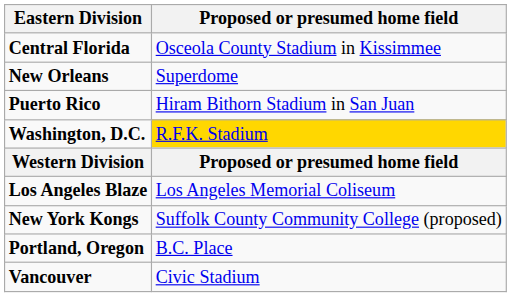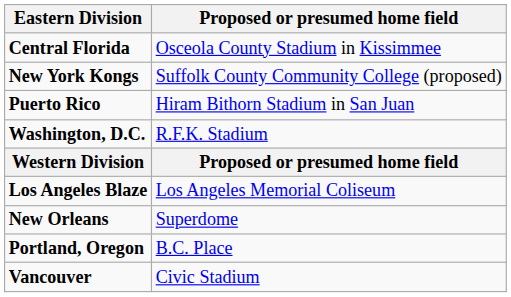 <table class="wikitable">
 <tr>
 <th>Eastern Division</th>
 <th>Proposed or presumed home field</th>
 </tr>
 <tr>
 <td><strong>Central Florida</strong></td>
 <td><a href='#'>Osceola County Stadium</a> in <a href='#'>Kissimmee</a></td>
 </tr>
 <tr>
-<td><strong>New Orleans</strong></td>
-<td><a href='#'>Superdome</a></td>
+<td><strong>New York Kongs</strong></td>
+<td><a href='#'>Suffolk County Community College</a> (proposed)</td>
 </tr>
 <tr>
 <td><strong>Puerto Rico</strong></td>
 <td><a href='#'>Hiram Bithorn Stadium</a> in <a href='#'>San Juan</a></td>
 </tr>
 <tr>
 <td><strong>Washington, D.C.</strong></td>
-<td style="background: gold;"><a href='#'>R.F.K. Stadium</a></td>
+<td><a href='#'>R.F.K. Stadium</a></td>
 </tr>
 <tr>
 <th>Western Division</th>
 <th>Proposed or presumed home field</th>
 </tr>
 <tr>
 <td><strong>Los Angeles Blaze</strong></td>
 <td><a href='#'>Los Angeles Memorial Coliseum</a></td>
 </tr>
 <tr>
-<td><strong>New York Kongs</strong></td>
-<td><a href='#'>Suffolk County Community College</a> (proposed)</td>
+<td><strong>New Orleans</strong></td>
+<td><a href='#'>Superdome</a></td>
 </tr>
 <tr>
 <td><strong>Portland, Oregon</strong></td>
 <td><a href='#'>B.C. Place</a></td>
 </tr>
 <tr>
 <td><strong>Vancouver</strong></td>
 <td><a href='#'>Civic Stadium</a></td>
 </tr>
 </table>
